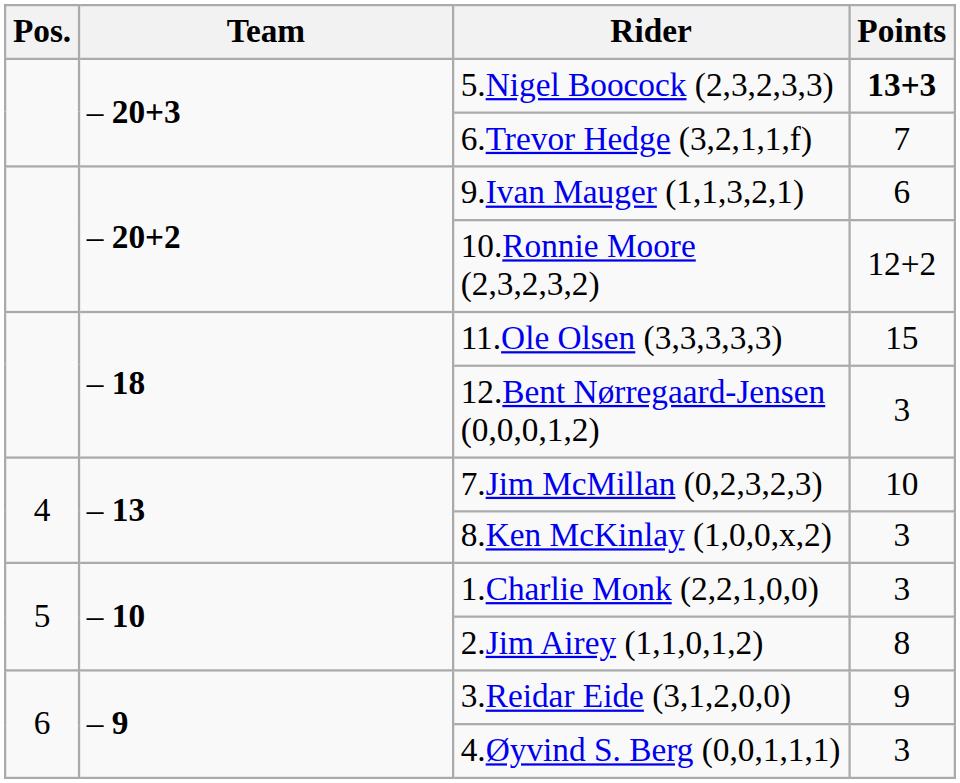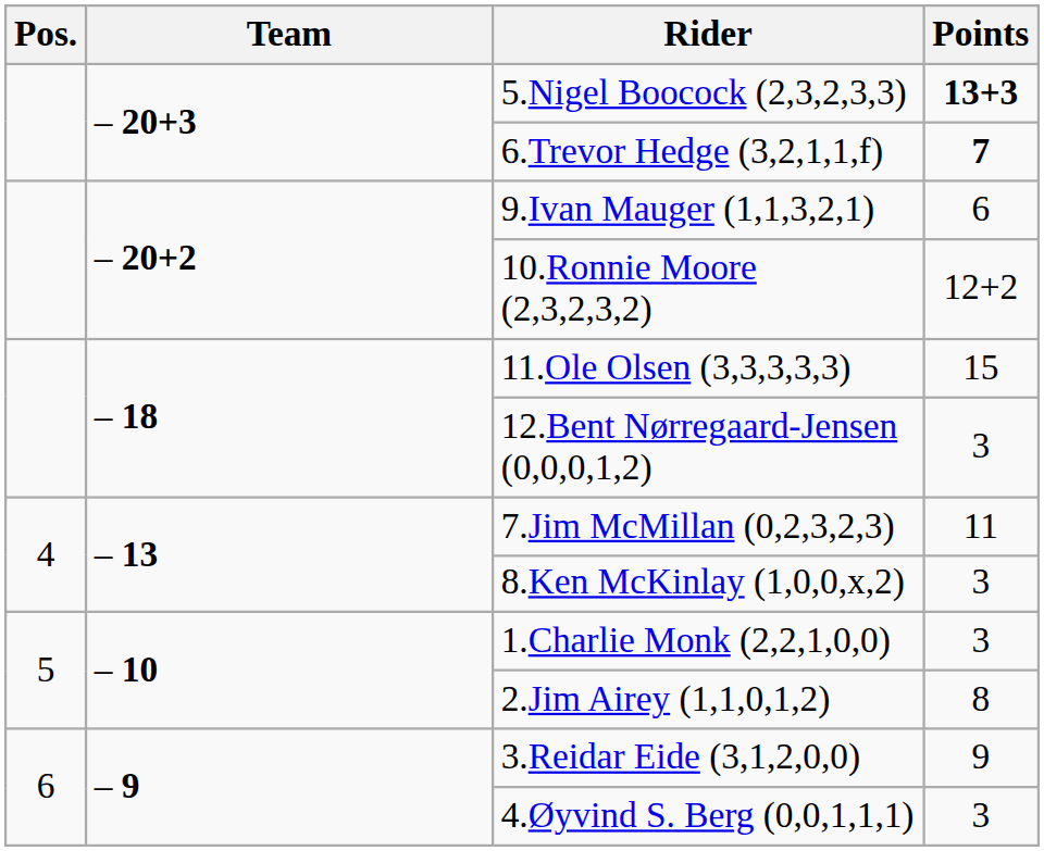 <table class=wikitable style="font-size:93%;">
 <tr>
 <th width=25px>Pos.</th>
 <th width=160px>Team</th>
 <th width=170px>Rider</th>
 <th width=40px>Points</th>
 </tr>
 <tr align=center >
 <td rowspan=2 ></td>
 <td rowspan=2 align=left> – <strong>20+3</strong></td>
 <td align=left>5.<a href='#'>Nigel Boocock</a> (2,3,2,3,3)</td>
 <td><strong>13+3</strong></td>
 </tr>
 <tr align=center >
 <td align=left>6.<a href='#'>Trevor Hedge</a> (3,2,1,1,f)</td>
-<td>7</td>
+<td><strong>7</strong></td>
 </tr>
 <tr align=center >
 <td rowspan=2 ></td>
 <td rowspan=2 align=left> – <strong>20+2</strong></td>
 <td align=left>9.<a href='#'>Ivan Mauger</a> (1,1,3,2,1)</td>
 <td>6</td>
 </tr>
 <tr align=center >
 <td align=left>10.<a href='#'>Ronnie Moore</a> (2,3,2,3,2)</td>
 <td>12+2</td>
 </tr>
 <tr align=center >
 <td rowspan=2 ></td>
 <td rowspan=2 align=left> – <strong>18</strong></td>
 <td align=left>11.<a href='#'>Ole Olsen</a> (3,3,3,3,3)</td>
 <td>15</td>
 </tr>
 <tr align=center >
 <td align=left>12.<a href='#'>Bent Nørregaard-Jensen</a> (0,0,0,1,2)</td>
 <td>3</td>
 </tr>
 <tr align=center>
 <td rowspan=2>4</td>
 <td rowspan=2 align=left> – <strong>13</strong></td>
 <td align=left>7.<a href='#'>Jim McMillan</a> (0,2,3,2,3)</td>
-<td>10</td>
+<td>11</td>
 </tr>
 <tr align=center>
 <td align=left>8.<a href='#'>Ken McKinlay</a> (1,0,0,x,2)</td>
 <td>3</td>
 </tr>
 <tr align=center>
 <td rowspan=2>5</td>
 <td rowspan=2 align=left>  – <strong>10</strong></td>
 <td align=left>1.<a href='#'>Charlie Monk</a> (2,2,1,0,0)</td>
 <td>3</td>
 </tr>
 <tr align=center>
 <td align=left>2.<a href='#'>Jim Airey</a> (1,1,0,1,2)</td>
 <td>8</td>
 </tr>
 <tr align=center>
 <td rowspan=2>6</td>
 <td rowspan=2 align=left> – <strong>9</strong></td>
 <td align=left>3.<a href='#'>Reidar Eide</a> (3,1,2,0,0)</td>
 <td>9</td>
 </tr>
 <tr align=center>
 <td align=left>4.<a href='#'>Øyvind S. Berg</a> (0,0,1,1,1)</td>
 <td>3</td>
 </tr>
 </table>
